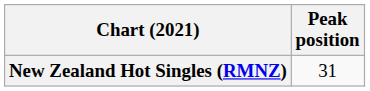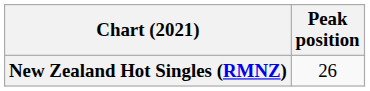 <table class="wikitable plainrowheaders">
 <tr>
 <th scope="col">Chart (2021)</th>
 <th scope="col">Peak<br>position</th>
 </tr>
 <tr>
 <th scope="row">New Zealand Hot Singles (<a href='#'>RMNZ</a>)</th>
-<td align="center">31</td>
+<td align="center">26</td>
 </tr>
 </table>
